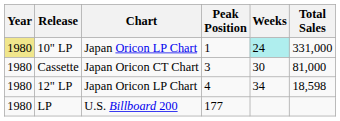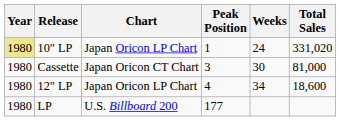 <table class="wikitable">
 <tr>
 <th>Year</th>
 <th>Release</th>
 <th>Chart</th>
 <th>Peak<br>Position</th>
 <th>Weeks</th>
 <th>Total<br>Sales</th>
 </tr>
 <tr>
 <td style="background: khaki;">1980</td>
 <td>10" LP</td>
 <td>Japan <a href='#'>Oricon LP Chart</a></td>
 <td>1</td>
-<td style="background: paleturquoise;">24</td>
-<td>331,000</td>
+<td>24</td>
+<td>331,020</td>
 </tr>
 <tr>
 <td>1980</td>
 <td>Cassette</td>
 <td>Japan Oricon CT Chart</td>
 <td>3</td>
 <td>30</td>
 <td>81,000</td>
 </tr>
 <tr>
 <td>1980</td>
 <td>12" LP</td>
 <td>Japan Oricon LP Chart</td>
 <td>4</td>
 <td>34</td>
-<td>18,598</td>
+<td>18,600</td>
 </tr>
 <tr>
 <td>1980</td>
 <td>LP</td>
 <td>U.S. <a href='#'><em>Billboard</em> 200</a></td>
 <td>177</td>
 <td></td>
 <td></td>
 </tr>
 </table>
